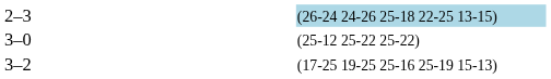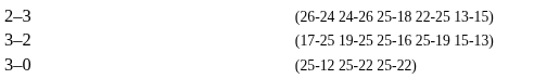 <table>
 <tr>
 <th width=200></th>
 <th width=80></th>
 <th width=200></th>
 <th width=220></th>
 </tr>
 <tr>
 <td align=right></td>
 <td align=center>2–3</td>
 <td><strong></strong></td>
-<td style="background: lightblue;"><small>(26-24 24-26 25-18 22-25 13-15)</small></td>
+<td><small>(26-24 24-26 25-18 22-25 13-15)</small></td>
+</tr>
+<tr>
+<td align=right><strong></strong></td>
+<td align=center>3–2</td>
+<td></td>
+<td><small>(17-25 19-25 25-16 25-19 15-13)</small></td>
 </tr>
 <tr>
 <td align=right><strong></strong></td>
 <td align=center>3–0</td>
 <td></td>
 <td><small>(25-12 25-22 25-22)</small></td>
 </tr>
-<tr>
-<td align=right><strong></strong></td>
-<td align=center>3–2</td>
-<td></td>
-<td><small>(17-25 19-25 25-16 25-19 15-13)</small></td>
-</tr>
 </table>
